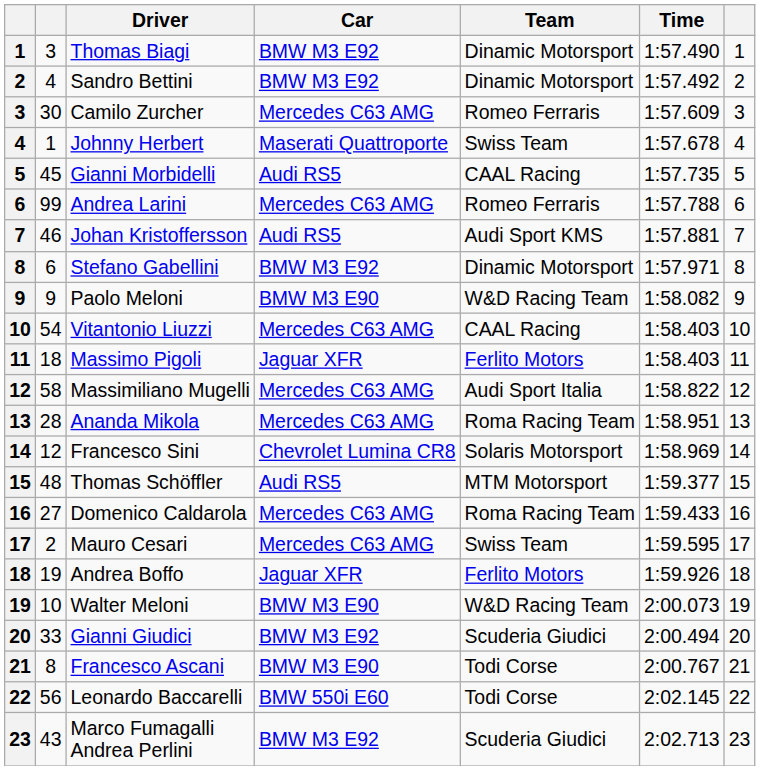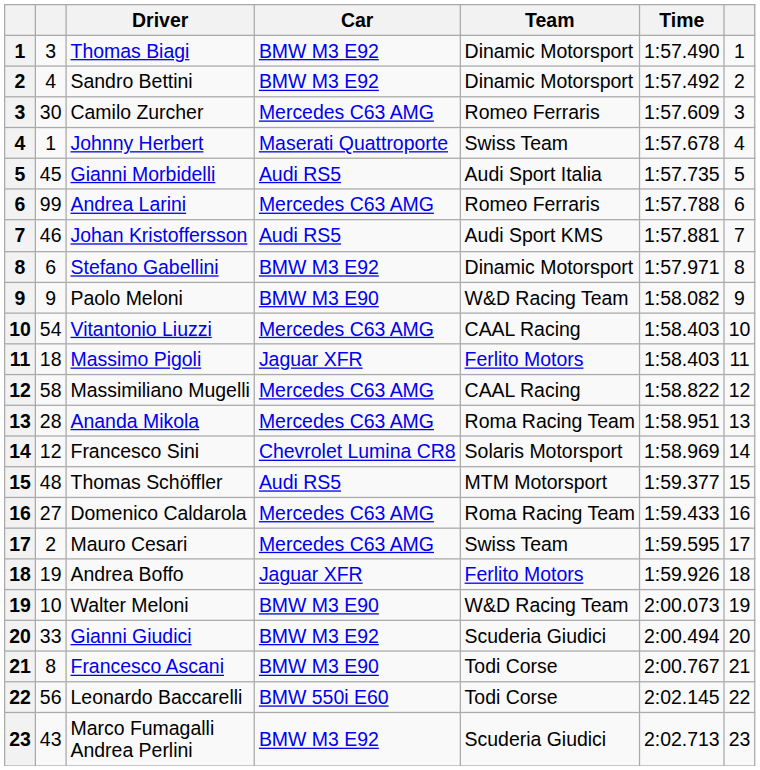 <table class="wikitable sortable" style="font-size:95%">
 <tr>
 <th></th>
 <th></th>
 <th>Driver</th>
 <th>Car</th>
 <th>Team</th>
 <th>Time</th>
 <th></th>
 </tr>
 <tr>
 <th>1</th>
 <td align=center>3</td>
 <td> <a href='#'>Thomas Biagi</a></td>
 <td><a href='#'>BMW M3 E92</a></td>
 <td> Dinamic Motorsport</td>
 <td>1:57.490</td>
 <td align=center>1</td>
 </tr>
 <tr>
 <th>2</th>
 <td align=center>4</td>
 <td> Sandro Bettini</td>
 <td><a href='#'>BMW M3 E92</a></td>
 <td> Dinamic Motorsport</td>
 <td>1:57.492</td>
 <td align=center>2</td>
 </tr>
 <tr>
 <th>3</th>
 <td align=center>30</td>
 <td> Camilo Zurcher</td>
 <td><a href='#'>Mercedes C63 AMG</a></td>
 <td> Romeo Ferraris</td>
 <td>1:57.609</td>
 <td align=center>3</td>
 </tr>
 <tr>
 <th>4</th>
 <td align=center>1</td>
 <td> <a href='#'>Johnny Herbert</a></td>
 <td><a href='#'>Maserati Quattroporte</a></td>
 <td> Swiss Team</td>
 <td>1:57.678</td>
 <td align=center>4</td>
 </tr>
 <tr>
 <th>5</th>
 <td align=center>45</td>
 <td> <a href='#'>Gianni Morbidelli</a></td>
 <td><a href='#'>Audi RS5</a></td>
-<td> CAAL Racing</td>
+<td> Audi Sport Italia</td>
 <td>1:57.735</td>
 <td align=center>5</td>
 </tr>
 <tr>
 <th>6</th>
 <td align=center>99</td>
 <td> <a href='#'>Andrea Larini</a></td>
 <td><a href='#'>Mercedes C63 AMG</a></td>
 <td> Romeo Ferraris</td>
 <td>1:57.788</td>
 <td align=center>6</td>
 </tr>
 <tr>
 <th>7</th>
 <td align=center>46</td>
 <td> <a href='#'>Johan Kristoffersson</a></td>
 <td><a href='#'>Audi RS5</a></td>
 <td> Audi Sport KMS</td>
 <td>1:57.881</td>
 <td align=center>7</td>
 </tr>
 <tr>
 <th>8</th>
 <td align=center>6</td>
 <td> <a href='#'>Stefano Gabellini</a></td>
 <td><a href='#'>BMW M3 E92</a></td>
 <td> Dinamic Motorsport</td>
 <td>1:57.971</td>
 <td align=center>8</td>
 </tr>
 <tr>
 <th>9</th>
 <td align=center>9</td>
 <td> Paolo Meloni</td>
 <td><a href='#'>BMW M3 E90</a></td>
 <td> W&D Racing Team</td>
 <td>1:58.082</td>
 <td align=center>9</td>
 </tr>
 <tr>
 <th>10</th>
 <td align=center>54</td>
 <td> <a href='#'>Vitantonio Liuzzi</a></td>
 <td><a href='#'>Mercedes C63 AMG</a></td>
 <td> CAAL Racing</td>
 <td>1:58.403</td>
 <td align=center>10</td>
 </tr>
 <tr>
 <th>11</th>
 <td align=center>18</td>
 <td> <a href='#'>Massimo Pigoli</a></td>
 <td><a href='#'>Jaguar XFR</a></td>
 <td> <a href='#'>Ferlito Motors</a></td>
 <td>1:58.403</td>
 <td align=center>11</td>
 </tr>
 <tr>
 <th>12</th>
 <td align=center>58</td>
 <td> Massimiliano Mugelli</td>
 <td><a href='#'>Mercedes C63 AMG</a></td>
-<td> Audi Sport Italia</td>
+<td> CAAL Racing</td>
 <td>1:58.822</td>
 <td align=center>12</td>
 </tr>
 <tr>
 <th>13</th>
 <td align=center>28</td>
 <td> <a href='#'>Ananda Mikola</a></td>
 <td><a href='#'>Mercedes C63 AMG</a></td>
 <td> Roma Racing Team</td>
 <td>1:58.951</td>
 <td align=center>13</td>
 </tr>
 <tr>
 <th>14</th>
 <td align=center>12</td>
 <td> Francesco Sini</td>
 <td><a href='#'>Chevrolet Lumina CR8</a></td>
 <td> Solaris Motorsport</td>
 <td>1:58.969</td>
 <td align=center>14</td>
 </tr>
 <tr>
 <th>15</th>
 <td align=center>48</td>
 <td> Thomas Schöffler</td>
 <td><a href='#'>Audi RS5</a></td>
 <td> MTM Motorsport</td>
 <td>1:59.377</td>
 <td align=center>15</td>
 </tr>
 <tr>
 <th>16</th>
 <td align=center>27</td>
 <td> Domenico Caldarola</td>
 <td><a href='#'>Mercedes C63 AMG</a></td>
 <td> Roma Racing Team</td>
 <td>1:59.433</td>
 <td align=center>16</td>
 </tr>
 <tr>
 <th>17</th>
 <td align=center>2</td>
 <td> Mauro Cesari</td>
 <td><a href='#'>Mercedes C63 AMG</a></td>
 <td> Swiss Team</td>
 <td>1:59.595</td>
 <td align=center>17</td>
 </tr>
 <tr>
 <th>18</th>
 <td align=center>19</td>
 <td> Andrea Boffo</td>
 <td><a href='#'>Jaguar XFR</a></td>
 <td> <a href='#'>Ferlito Motors</a></td>
 <td>1:59.926</td>
 <td align=center>18</td>
 </tr>
 <tr>
 <th>19</th>
 <td align=center>10</td>
 <td> Walter Meloni</td>
 <td><a href='#'>BMW M3 E90</a></td>
 <td> W&D Racing Team</td>
 <td>2:00.073</td>
 <td align=center>19</td>
 </tr>
 <tr>
 <th>20</th>
 <td align=center>33</td>
 <td> <a href='#'>Gianni Giudici</a></td>
 <td><a href='#'>BMW M3 E92</a></td>
 <td> Scuderia Giudici</td>
 <td>2:00.494</td>
 <td align=center>20</td>
 </tr>
 <tr>
 <th>21</th>
 <td align=center>8</td>
 <td> <a href='#'>Francesco Ascani</a></td>
 <td><a href='#'>BMW M3 E90</a></td>
 <td> Todi Corse</td>
 <td>2:00.767</td>
 <td align=center>21</td>
 </tr>
 <tr>
 <th>22</th>
 <td align=center>56</td>
 <td> Leonardo Baccarelli</td>
 <td><a href='#'>BMW 550i E60</a></td>
 <td> Todi Corse</td>
 <td>2:02.145</td>
 <td align=center>22</td>
 </tr>
 <tr>
 <th>23</th>
 <td align=center>43</td>
 <td> Marco Fumagalli<br> Andrea Perlini</td>
 <td><a href='#'>BMW M3 E92</a></td>
 <td> Scuderia Giudici</td>
 <td>2:02.713</td>
 <td align=center>23</td>
 </tr>
 <tr>
 </tr>
 </table>
